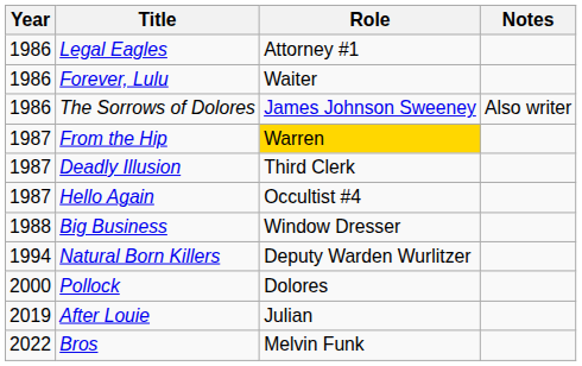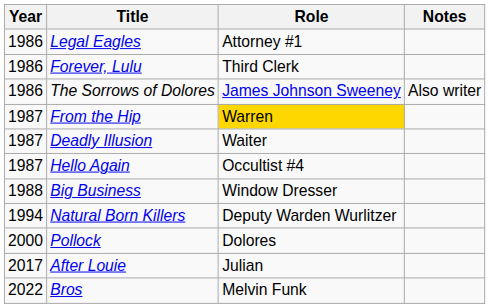 <table class="wikitable sortable">
 <tr>
 <th>Year</th>
 <th>Title</th>
 <th>Role</th>
 <th>Notes</th>
 </tr>
 <tr>
 <td>1986</td>
 <td><em><a href='#'>Legal Eagles</a></em></td>
 <td>Attorney #1</td>
 <td></td>
 </tr>
 <tr>
 <td>1986</td>
 <td><a href='#'><em>Forever, Lulu</em></a></td>
-<td>Waiter</td>
+<td>Third Clerk</td>
 <td></td>
 </tr>
 <tr>
 <td>1986</td>
 <td><em>The Sorrows of Dolores</em></td>
 <td><a href='#'>James Johnson Sweeney</a></td>
 <td>Also writer</td>
 </tr>
 <tr>
 <td>1987</td>
 <td><a href='#'><em>From the Hip</em></a></td>
 <td style="background: gold;">Warren</td>
 <td></td>
 </tr>
 <tr>
 <td>1987</td>
 <td><em><a href='#'>Deadly Illusion</a></em></td>
-<td>Third Clerk</td>
+<td>Waiter</td>
 <td></td>
 </tr>
 <tr>
 <td>1987</td>
 <td><a href='#'><em>Hello Again</em></a></td>
 <td>Occultist #4</td>
 <td></td>
 </tr>
 <tr>
 <td>1988</td>
 <td><a href='#'><em>Big Business</em></a></td>
 <td>Window Dresser</td>
 <td></td>
 </tr>
 <tr>
 <td>1994</td>
 <td><em><a href='#'>Natural Born Killers</a></em></td>
 <td>Deputy Warden Wurlitzer</td>
 <td></td>
 </tr>
 <tr>
 <td>2000</td>
 <td><a href='#'><em>Pollock</em></a></td>
 <td>Dolores</td>
 <td></td>
 </tr>
 <tr>
-<td>2019</td>
+<td>2017</td>
 <td><em><a href='#'>After Louie</a></em></td>
 <td>Julian</td>
 <td></td>
 </tr>
 <tr>
 <td>2022</td>
 <td><a href='#'><em>Bros</em></a></td>
 <td>Melvin Funk</td>
 <td></td>
 </tr>
 </table>
